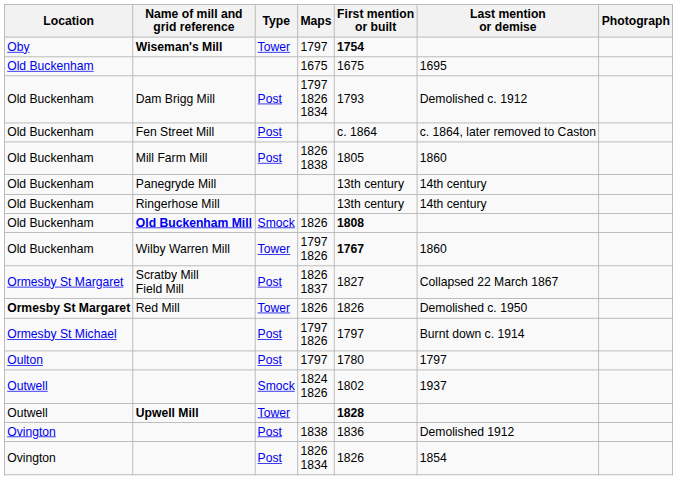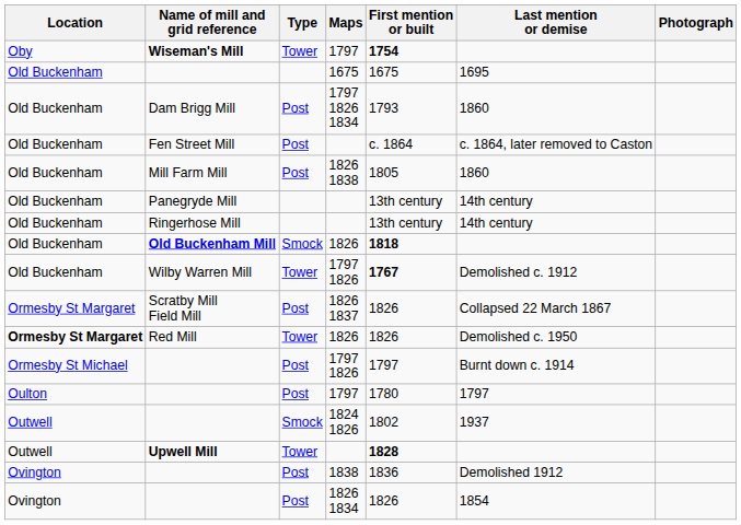 <table class="wikitable">
 <tr>
 <th>Location</th>
 <th>Name of mill and<br>grid reference</th>
 <th>Type</th>
 <th>Maps</th>
 <th>First mention<br>or built</th>
 <th>Last mention<br> or demise</th>
 <th>Photograph</th>
 </tr>
 <tr>
 <td><a href='#'>Oby</a></td>
 <td><strong>Wiseman's Mill</strong><br></td>
 <td><a href='#'>Tower</a></td>
 <td>1797</td>
 <td><strong>1754</strong></td>
 <td></td>
 <td></td>
 </tr>
 <tr>
 <td><a href='#'>Old Buckenham</a></td>
 <td></td>
 <td></td>
 <td>1675</td>
 <td>1675</td>
 <td>1695<br></td>
 <td></td>
 </tr>
 <tr>
 <td>Old Buckenham</td>
 <td>Dam Brigg Mill<br></td>
 <td><a href='#'>Post</a></td>
 <td>1797<br>1826<br>1834</td>
 <td>1793</td>
-<td>Demolished c. 1912<br></td>
+<td>1860<br></td>
 <td></td>
 </tr>
 <tr>
 <td>Old Buckenham</td>
 <td>Fen Street Mill<br></td>
 <td><a href='#'>Post</a></td>
 <td></td>
 <td>c. 1864</td>
 <td>c. 1864, later removed to Caston<br></td>
 <td></td>
 </tr>
 <tr>
 <td>Old Buckenham</td>
 <td>Mill Farm Mill<br></td>
 <td><a href='#'>Post</a></td>
 <td>1826<br>1838</td>
 <td>1805</td>
 <td>1860<br></td>
 <td></td>
 </tr>
 <tr>
 <td>Old Buckenham</td>
 <td>Panegryde Mill</td>
 <td></td>
 <td></td>
 <td>13th century</td>
 <td>14th century<br></td>
 <td></td>
 </tr>
 <tr>
 <td>Old Buckenham</td>
 <td>Ringerhose Mill</td>
 <td></td>
 <td></td>
 <td>13th century</td>
 <td>14th century<br></td>
 <td></td>
 </tr>
 <tr>
 <td>Old Buckenham</td>
 <td><strong><a href='#'>Old Buckenham Mill</a></strong><br></td>
 <td><a href='#'>Smock</a></td>
 <td>1826</td>
-<td><strong>1808</strong></td>
+<td><strong>1818</strong></td>
 <td></td>
 <td></td>
 </tr>
 <tr>
 <td>Old Buckenham</td>
 <td>Wilby Warren Mill<br></td>
 <td><a href='#'>Tower</a></td>
 <td>1797<br>1826</td>
 <td><strong>1767</strong></td>
-<td>1860<br></td>
+<td>Demolished c. 1912<br></td>
 <td></td>
 </tr>
 <tr>
 <td><a href='#'>Ormesby St Margaret</a></td>
 <td>Scratby Mill<br>Field Mill<br></td>
 <td><a href='#'>Post</a></td>
 <td>1826<br>1837</td>
-<td>1827</td>
+<td>1826</td>
 <td>Collapsed 22 March 1867<br></td>
 <td></td>
 </tr>
 <tr>
 <td><strong>Ormesby St Margaret</strong></td>
 <td>Red Mill<br></td>
 <td><a href='#'>Tower</a></td>
 <td>1826</td>
 <td>1826</td>
 <td>Demolished c. 1950<br></td>
 <td></td>
 </tr>
 <tr>
 <td><a href='#'>Ormesby St Michael</a></td>
 <td></td>
 <td><a href='#'>Post</a></td>
 <td>1797<br>1826</td>
 <td>1797</td>
 <td>Burnt down c. 1914<br></td>
 <td></td>
 </tr>
 <tr>
 <td><a href='#'>Oulton</a></td>
 <td></td>
 <td><a href='#'>Post</a></td>
 <td>1797</td>
 <td>1780</td>
 <td>1797<br></td>
 <td></td>
 </tr>
 <tr>
 <td><a href='#'>Outwell</a></td>
 <td></td>
 <td><a href='#'>Smock</a></td>
 <td>1824<br>1826</td>
 <td>1802</td>
 <td>1937<br></td>
 <td></td>
 </tr>
 <tr>
 <td>Outwell</td>
 <td><strong>Upwell Mill</strong><br></td>
 <td><a href='#'>Tower</a></td>
 <td></td>
 <td><strong>1828</strong></td>
 <td></td>
 <td></td>
 </tr>
 <tr>
 <td><a href='#'>Ovington</a></td>
 <td></td>
 <td><a href='#'>Post</a></td>
 <td>1838</td>
 <td>1836</td>
 <td>Demolished 1912<br></td>
 <td></td>
 </tr>
 <tr>
 <td>Ovington</td>
 <td></td>
 <td><a href='#'>Post</a></td>
 <td>1826<br>1834</td>
 <td>1826</td>
 <td>1854<br></td>
 <td></td>
 </tr>
 </table>
